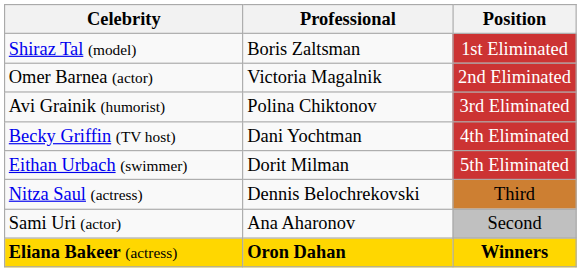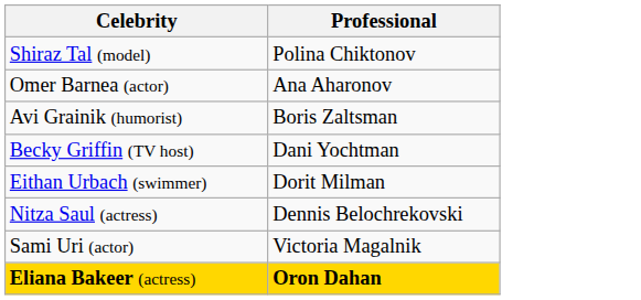 <table class="wikitable" border="1">
 <tr>
 <th width="200">Celebrity</th>
 <th width="175">Professional</th>
-<th width="100">Position</th>
 </tr>
 <tr>
 <td><a href='#'>Shiraz Tal</a> <small>(model)</small></td>
-<td>Boris Zaltsman</td>
-<td style="background: #c33; color: #fff;"  align="center">1st Eliminated</td>
+<td>Polina Chiktonov</td>
 </tr>
 <tr>
 <td>Omer Barnea <small>(actor)</small></td>
-<td>Victoria Magalnik</td>
-<td style="background: #c33; color: #fff;"  align="center">2nd Eliminated</td>
+<td>Ana Aharonov</td>
 </tr>
 <tr>
 <td>Avi Grainik <small>(humorist)</small></td>
-<td>Polina Chiktonov</td>
-<td style="background: #c33; color: #fff;"  align="center">3rd Eliminated</td>
+<td>Boris Zaltsman</td>
 </tr>
 <tr>
 <td><a href='#'>Becky Griffin</a> <small>(TV host)</small></td>
 <td>Dani Yochtman</td>
-<td style="background: #c33; color: #fff;"  align="center">4th Eliminated</td>
 </tr>
 <tr>
 <td><a href='#'>Eithan Urbach</a> <small>(swimmer)</small></td>
 <td>Dorit Milman</td>
-<td style="background: #c33; color: #fff;"  align="center">5th Eliminated</td>
 </tr>
 <tr>
 <td><a href='#'>Nitza Saul</a> <small>(actress)</small></td>
 <td>Dennis Belochrekovski</td>
-<td style="background: #CD7F32;"  align="center">Third</td>
 </tr>
 <tr>
 <td>Sami Uri <small>(actor)</small></td>
-<td>Ana Aharonov</td>
-<td style="background: silver;"  align="center">Second</td>
+<td>Victoria Magalnik</td>
 </tr>
 <tr>
 <td style="background: gold;"><strong>Eliana Bakeer</strong> <small>(actress)</small></td>
 <td style="background: gold;"><strong>Oron Dahan</strong></td>
-<td style="background: gold;"  align="center"><strong>Winners</strong></td>
 </tr>
 </table>
